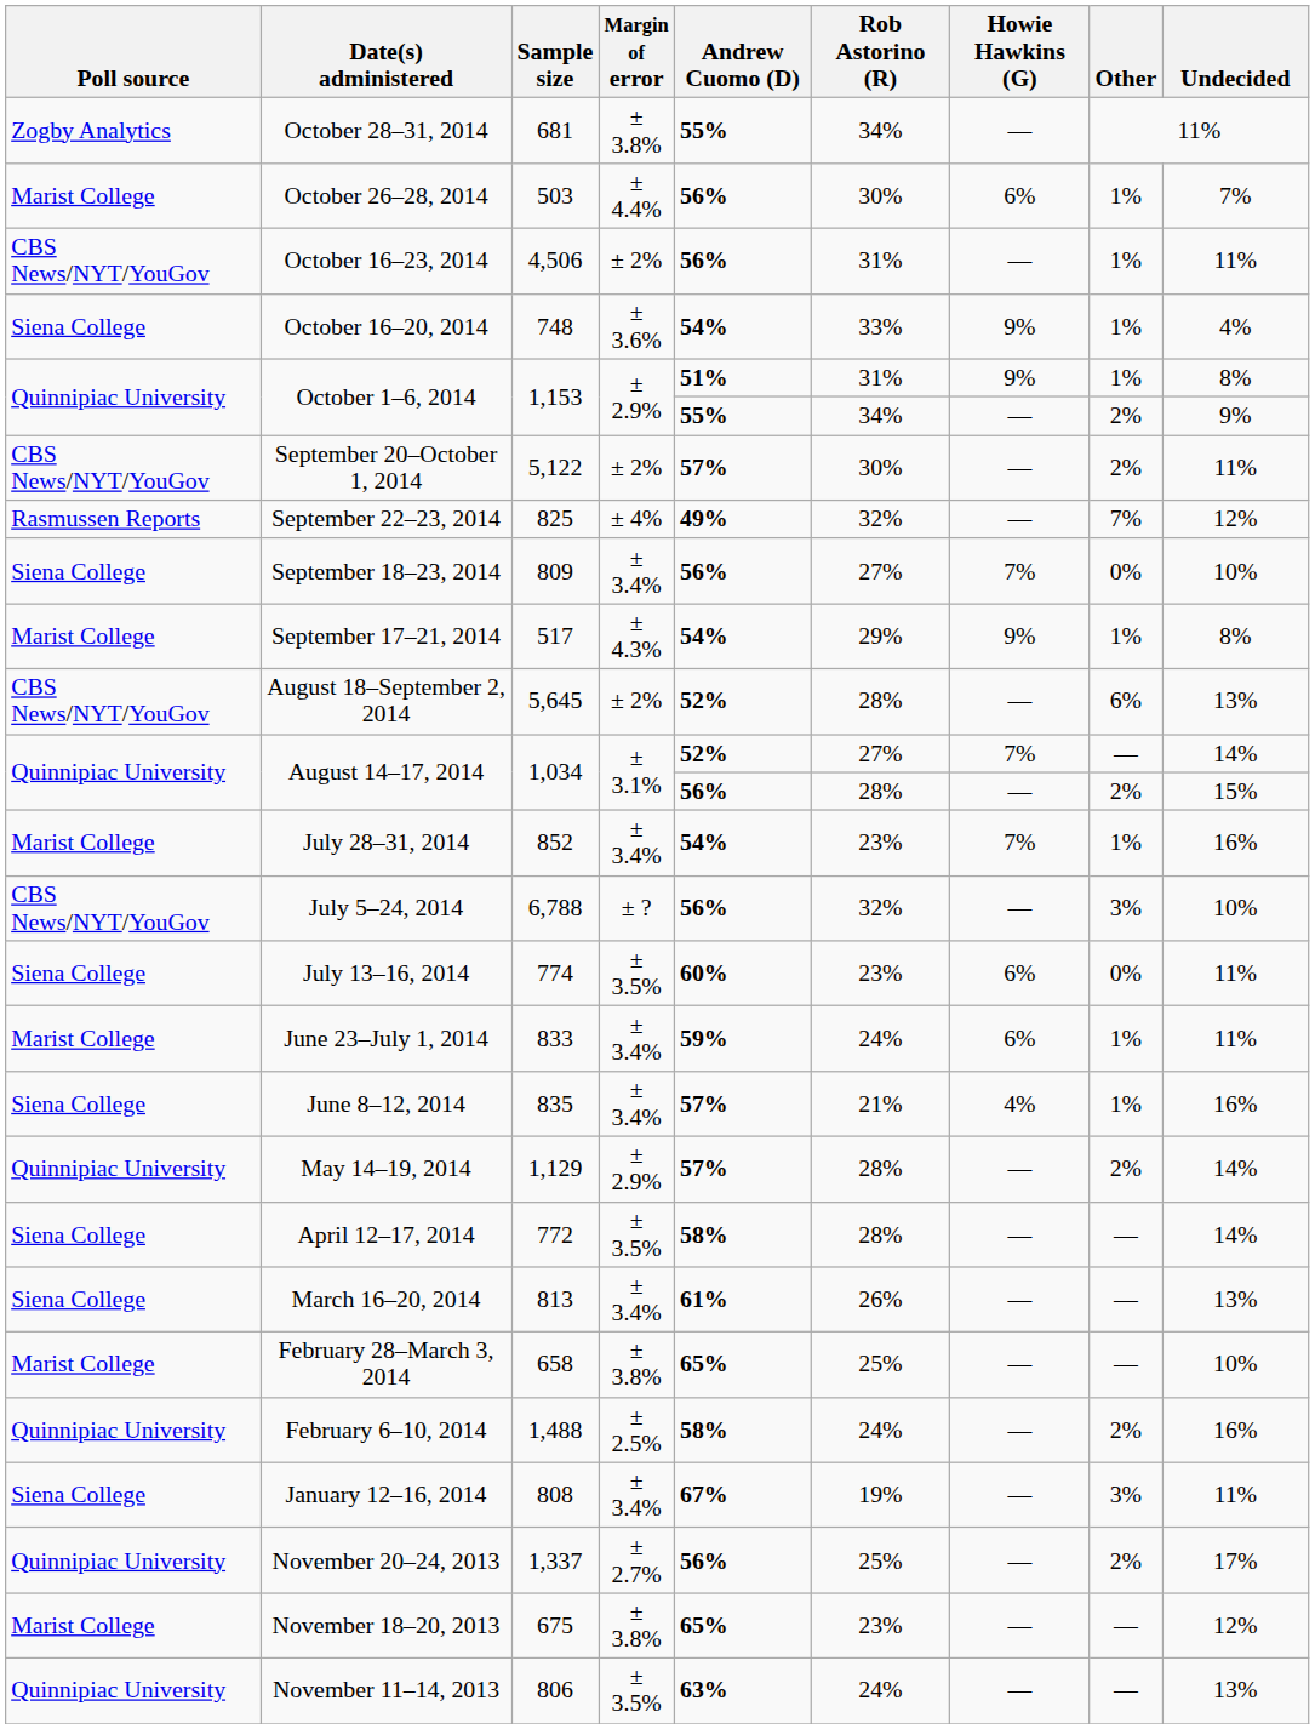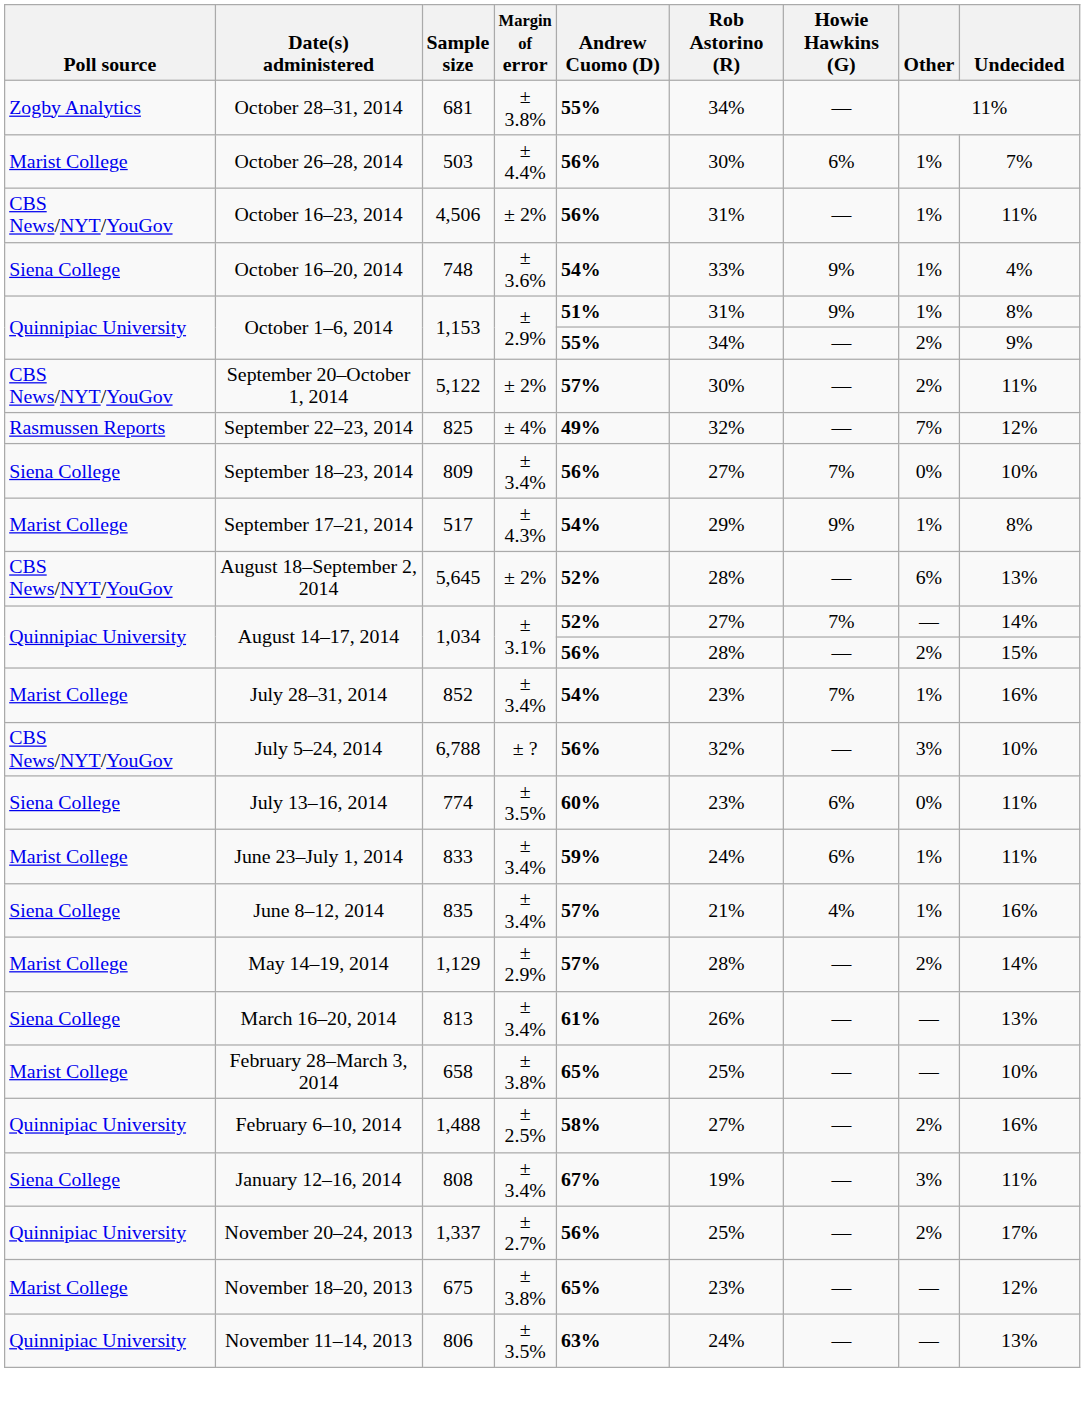 <table class="wikitable">
 <tr valign= bottom>
 <th style="width:180px;">Poll source</th>
 <th style="width:200px;">Date(s)<br>administered</th>
 <th class=small>Sample<br>size</th>
 <th><small>Margin of</small><br>error</th>
 <th style="width:100px;">Andrew<br>Cuomo (D)</th>
 <th style="width:100px;">Rob<br>Astorino (R)</th>
 <th style="width:100px;">Howie<br>Hawkins (G)</th>
 <th style="width:40px;">Other</th>
 <th style="width:100px;">Undecided</th>
 </tr>
 <tr>
 <td><a href='#'>Zogby Analytics</a></td>
 <td align=center>October 28–31, 2014</td>
 <td align=center>681</td>
 <td align=center>± 3.8%</td>
 <td><strong>55%</strong></td>
 <td align=center>34%</td>
 <td align=center>—</td>
 <td align=center colspan=2>11%</td>
 </tr>
 <tr>
 <td><a href='#'>Marist College</a></td>
 <td align=center>October 26–28, 2014</td>
 <td align=center>503</td>
 <td align=center>± 4.4%</td>
 <td><strong>56%</strong></td>
 <td align=center>30%</td>
 <td align=center>6%</td>
 <td align=center>1%</td>
 <td align=center>7%</td>
 </tr>
 <tr>
 <td><a href='#'>CBS News</a>/<a href='#'>NYT</a>/<a href='#'>YouGov</a></td>
 <td align=center>October 16–23, 2014</td>
 <td align=center>4,506</td>
 <td align=center>± 2%</td>
 <td><strong>56%</strong></td>
 <td align=center>31%</td>
 <td align=center>—</td>
 <td align=center>1%</td>
 <td align=center>11%</td>
 </tr>
 <tr>
 <td><a href='#'>Siena College</a></td>
 <td align=center>October 16–20, 2014</td>
 <td align=center>748</td>
 <td align=center>± 3.6%</td>
 <td><strong>54%</strong></td>
 <td align=center>33%</td>
 <td align=center>9%</td>
 <td align=center>1%</td>
 <td align=center>4%</td>
 </tr>
 <tr>
 <td rowspan=2><a href='#'>Quinnipiac University</a></td>
 <td align=center rowspan=2>October 1–6, 2014</td>
 <td align=center rowspan=2>1,153</td>
 <td align=center rowspan=2>± 2.9%</td>
 <td><strong>51%</strong></td>
 <td align=center>31%</td>
 <td align=center>9%</td>
 <td align=center>1%</td>
 <td align=center>8%</td>
 </tr>
 <tr>
 <td><strong>55%</strong></td>
 <td align=center>34%</td>
 <td align=center>—</td>
 <td align=center>2%</td>
 <td align=center>9%</td>
 </tr>
 <tr>
 <td><a href='#'>CBS News</a>/<a href='#'>NYT</a>/<a href='#'>YouGov</a></td>
 <td align=center>September 20–October 1, 2014</td>
 <td align=center>5,122</td>
 <td align=center>± 2%</td>
 <td><strong>57%</strong></td>
 <td align=center>30%</td>
 <td align=center>—</td>
 <td align=center>2%</td>
 <td align=center>11%</td>
 </tr>
 <tr>
 <td><a href='#'>Rasmussen Reports</a></td>
 <td align=center>September 22–23, 2014</td>
 <td align=center>825</td>
 <td align=center>± 4%</td>
 <td><strong>49%</strong></td>
 <td align=center>32%</td>
 <td align=center>—</td>
 <td align=center>7%</td>
 <td align=center>12%</td>
 </tr>
 <tr>
 <td><a href='#'>Siena College</a></td>
 <td align=center>September 18–23, 2014</td>
 <td align=center>809</td>
 <td align=center>± 3.4%</td>
 <td><strong>56%</strong></td>
 <td align=center>27%</td>
 <td align=center>7%</td>
 <td align=center>0%</td>
 <td align=center>10%</td>
 </tr>
 <tr>
 <td><a href='#'>Marist College</a></td>
 <td align=center>September 17–21, 2014</td>
 <td align=center>517</td>
 <td align=center>± 4.3%</td>
 <td><strong>54%</strong></td>
 <td align=center>29%</td>
 <td align=center>9%</td>
 <td align=center>1%</td>
 <td align=center>8%</td>
 </tr>
 <tr>
 <td><a href='#'>CBS News</a>/<a href='#'>NYT</a>/<a href='#'>YouGov</a></td>
 <td align=center>August 18–September 2, 2014</td>
 <td align=center>5,645</td>
 <td align=center>± 2%</td>
 <td><strong>52%</strong></td>
 <td align=center>28%</td>
 <td align=center>—</td>
 <td align=center>6%</td>
 <td align=center>13%</td>
 </tr>
 <tr>
 <td rowspan=2><a href='#'>Quinnipiac University</a></td>
 <td align=center rowspan=2>August 14–17, 2014</td>
 <td align=center rowspan=2>1,034</td>
 <td align=center rowspan=2>± 3.1%</td>
 <td><strong>52%</strong></td>
 <td align=center>27%</td>
 <td align=center>7%</td>
 <td align=center>—</td>
 <td align=center>14%</td>
 </tr>
 <tr>
 <td><strong>56%</strong></td>
 <td align=center>28%</td>
 <td align=center>—</td>
 <td align=center>2%</td>
 <td align=center>15%</td>
 </tr>
 <tr>
 <td><a href='#'>Marist College</a></td>
 <td align=center>July 28–31, 2014</td>
 <td align=center>852</td>
 <td align=center>± 3.4%</td>
 <td><strong>54%</strong></td>
 <td align=center>23%</td>
 <td align=center>7%</td>
 <td align=center>1%</td>
 <td align=center>16%</td>
 </tr>
 <tr>
 <td><a href='#'>CBS News</a>/<a href='#'>NYT</a>/<a href='#'>YouGov</a></td>
 <td align=center>July 5–24, 2014</td>
 <td align=center>6,788</td>
 <td align=center>± ?</td>
 <td><strong>56%</strong></td>
 <td align=center>32%</td>
 <td align=center>—</td>
 <td align=center>3%</td>
 <td align=center>10%</td>
 </tr>
 <tr>
 <td><a href='#'>Siena College</a></td>
 <td align=center>July 13–16, 2014</td>
 <td align=center>774</td>
 <td align=center>± 3.5%</td>
 <td><strong>60%</strong></td>
 <td align=center>23%</td>
 <td align=center>6%</td>
 <td align=center>0%</td>
 <td align=center>11%</td>
 </tr>
 <tr>
 <td><a href='#'>Marist College</a></td>
 <td align=center>June 23–July 1, 2014</td>
 <td align=center>833</td>
 <td align=center>± 3.4%</td>
 <td><strong>59%</strong></td>
 <td align=center>24%</td>
 <td align=center>6%</td>
 <td align=center>1%</td>
 <td align=center>11%</td>
 </tr>
 <tr>
 <td><a href='#'>Siena College</a></td>
 <td align=center>June 8–12, 2014</td>
 <td align=center>835</td>
 <td align=center>± 3.4%</td>
 <td><strong>57%</strong></td>
 <td align=center>21%</td>
 <td align=center>4%</td>
 <td align=center>1%</td>
 <td align=center>16%</td>
 </tr>
 <tr>
-<td><a href='#'>Quinnipiac University</a></td>
+<td><a href='#'>Marist College</a></td>
 <td align=center>May 14–19, 2014</td>
 <td align=center>1,129</td>
 <td align=center>± 2.9%</td>
 <td><strong>57%</strong></td>
 <td align=center>28%</td>
 <td align=center>—</td>
 <td align=center>2%</td>
-<td align=center>14%</td>
-</tr>
-<tr>
-<td><a href='#'>Siena College</a></td>
-<td align=center>April 12–17, 2014</td>
-<td align=center>772</td>
-<td align=center>± 3.5%</td>
-<td><strong>58%</strong></td>
-<td align=center>28%</td>
-<td align=center>—</td>
-<td align=center>—</td>
 <td align=center>14%</td>
 </tr>
 <tr>
 <td><a href='#'>Siena College</a></td>
 <td align=center>March 16–20, 2014</td>
 <td align=center>813</td>
 <td align=center>± 3.4%</td>
 <td><strong>61%</strong></td>
 <td align=center>26%</td>
 <td align=center>—</td>
 <td align=center>—</td>
 <td align=center>13%</td>
 </tr>
 <tr>
 <td><a href='#'>Marist College</a></td>
 <td align=center>February 28–March 3, 2014</td>
 <td align=center>658</td>
 <td align=center>± 3.8%</td>
 <td><strong>65%</strong></td>
 <td align=center>25%</td>
 <td align=center>—</td>
 <td align=center>—</td>
 <td align=center>10%</td>
 </tr>
 <tr>
 <td><a href='#'>Quinnipiac University</a></td>
 <td align=center>February 6–10, 2014</td>
 <td align=center>1,488</td>
 <td align=center>± 2.5%</td>
 <td><strong>58%</strong></td>
-<td align=center>24%</td>
+<td align=center>27%</td>
 <td align=center>—</td>
 <td align=center>2%</td>
 <td align=center>16%</td>
 </tr>
 <tr>
 <td><a href='#'>Siena College</a></td>
 <td align=center>January 12–16, 2014</td>
 <td align=center>808</td>
 <td align=center>± 3.4%</td>
 <td><strong>67%</strong></td>
 <td align=center>19%</td>
 <td align=center>—</td>
 <td align=center>3%</td>
 <td align=center>11%</td>
 </tr>
 <tr>
 <td><a href='#'>Quinnipiac University</a></td>
 <td align=center>November 20–24, 2013</td>
 <td align=center>1,337</td>
 <td align=center>± 2.7%</td>
 <td><strong>56%</strong></td>
 <td align=center>25%</td>
 <td align=center>—</td>
 <td align=center>2%</td>
 <td align=center>17%</td>
 </tr>
 <tr>
 <td><a href='#'>Marist College</a></td>
 <td align=center>November 18–20, 2013</td>
 <td align=center>675</td>
 <td align=center>± 3.8%</td>
 <td><strong>65%</strong></td>
 <td align=center>23%</td>
 <td align=center>—</td>
 <td align=center>—</td>
 <td align=center>12%</td>
 </tr>
 <tr>
 <td><a href='#'>Quinnipiac University</a></td>
 <td align=center>November 11–14, 2013</td>
 <td align=center>806</td>
 <td align=center>± 3.5%</td>
 <td><strong>63%</strong></td>
 <td align=center>24%</td>
 <td align=center>—</td>
 <td align=center>—</td>
 <td align=center>13%</td>
 </tr>
 </table>
